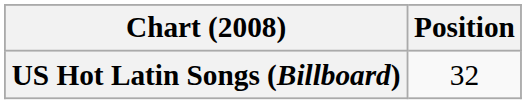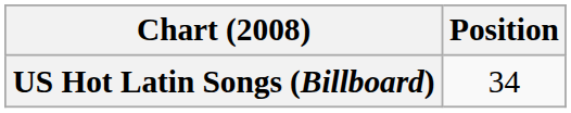 <table class="wikitable plainrowheaders" style="text-align:center">
 <tr>
 <th scope="col">Chart (2008)</th>
 <th scope="col">Position</th>
 </tr>
 <tr>
 <th scope="row">US Hot Latin Songs (<em>Billboard</em>)</th>
-<td>32</td>
+<td>34</td>
 </tr>
 </table>
